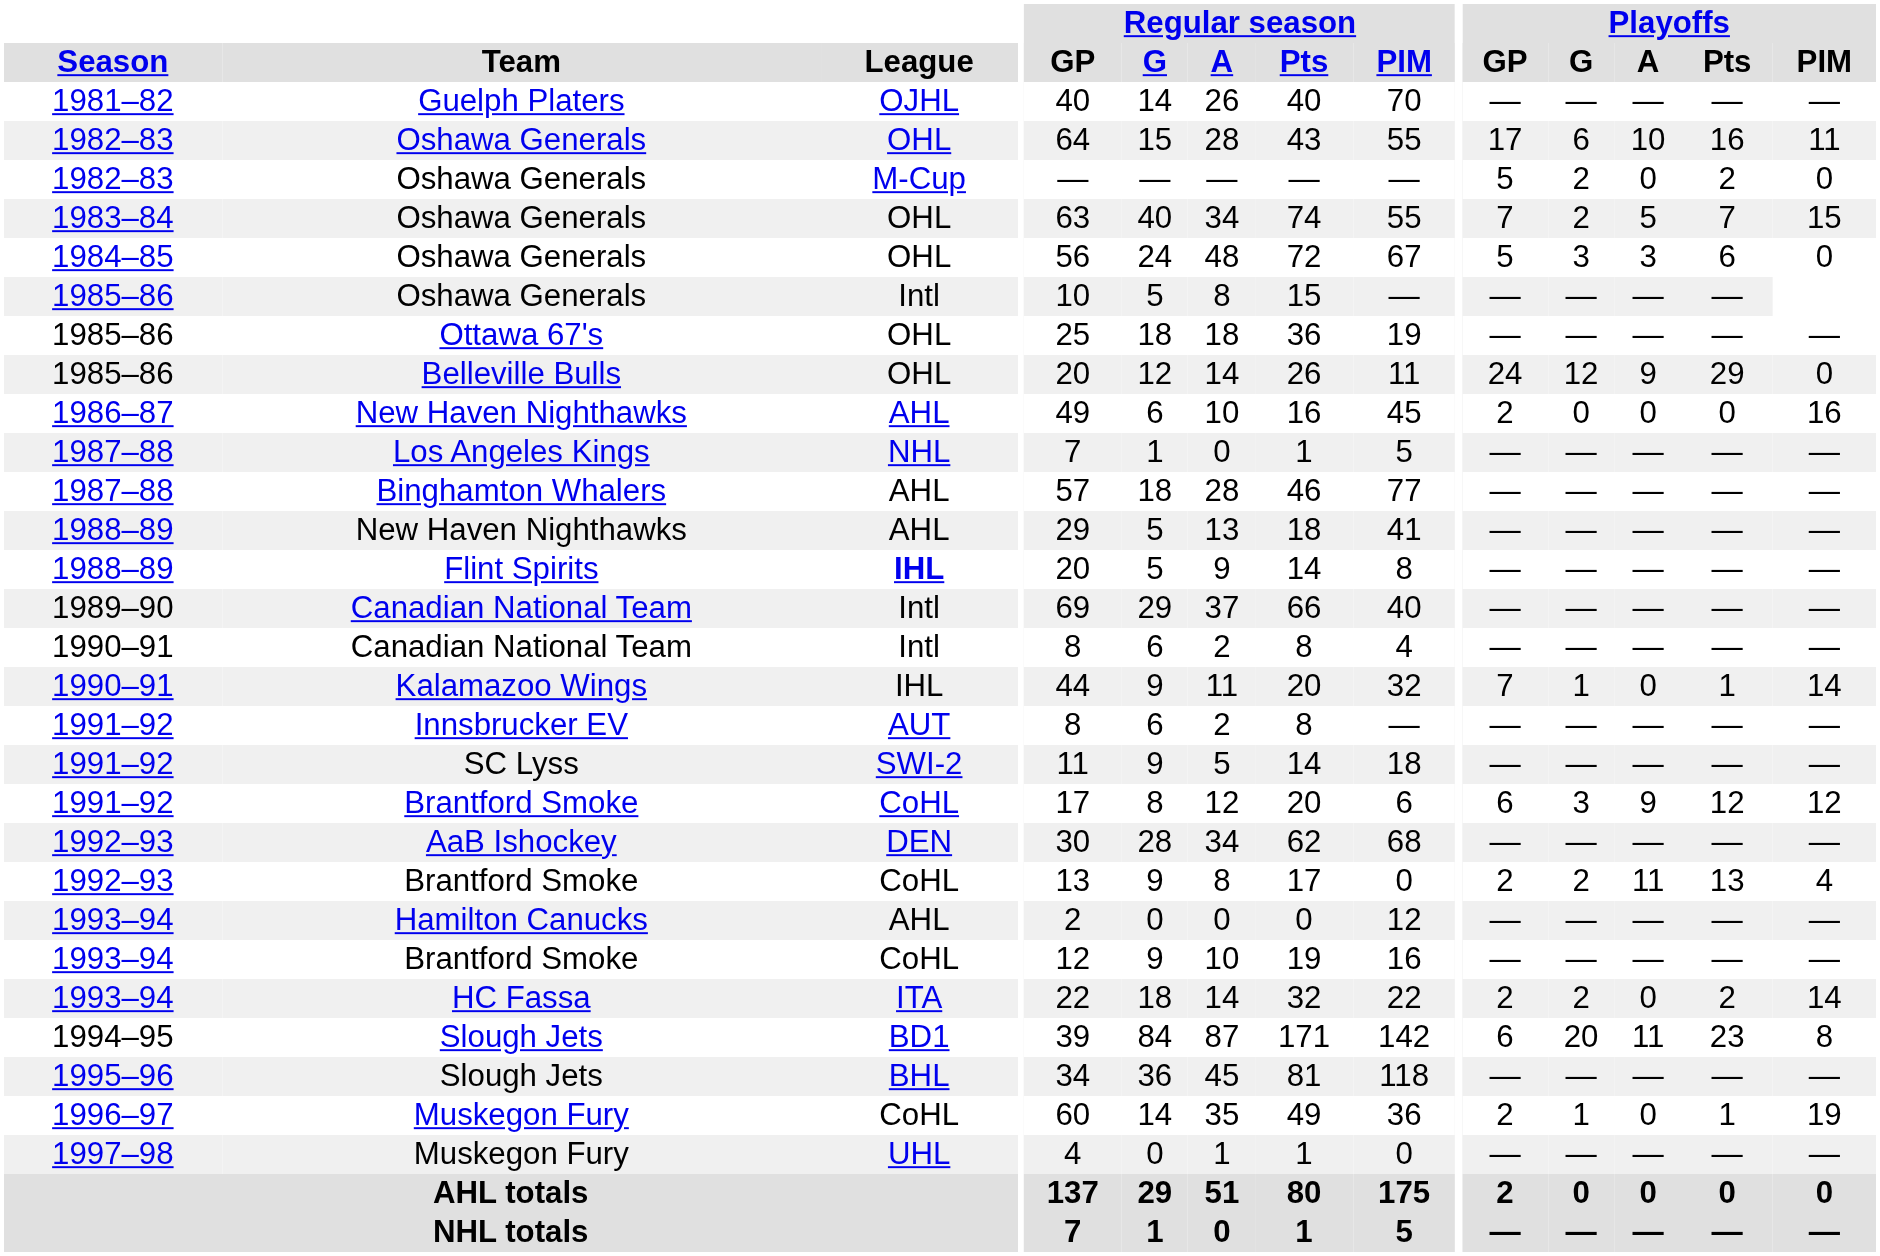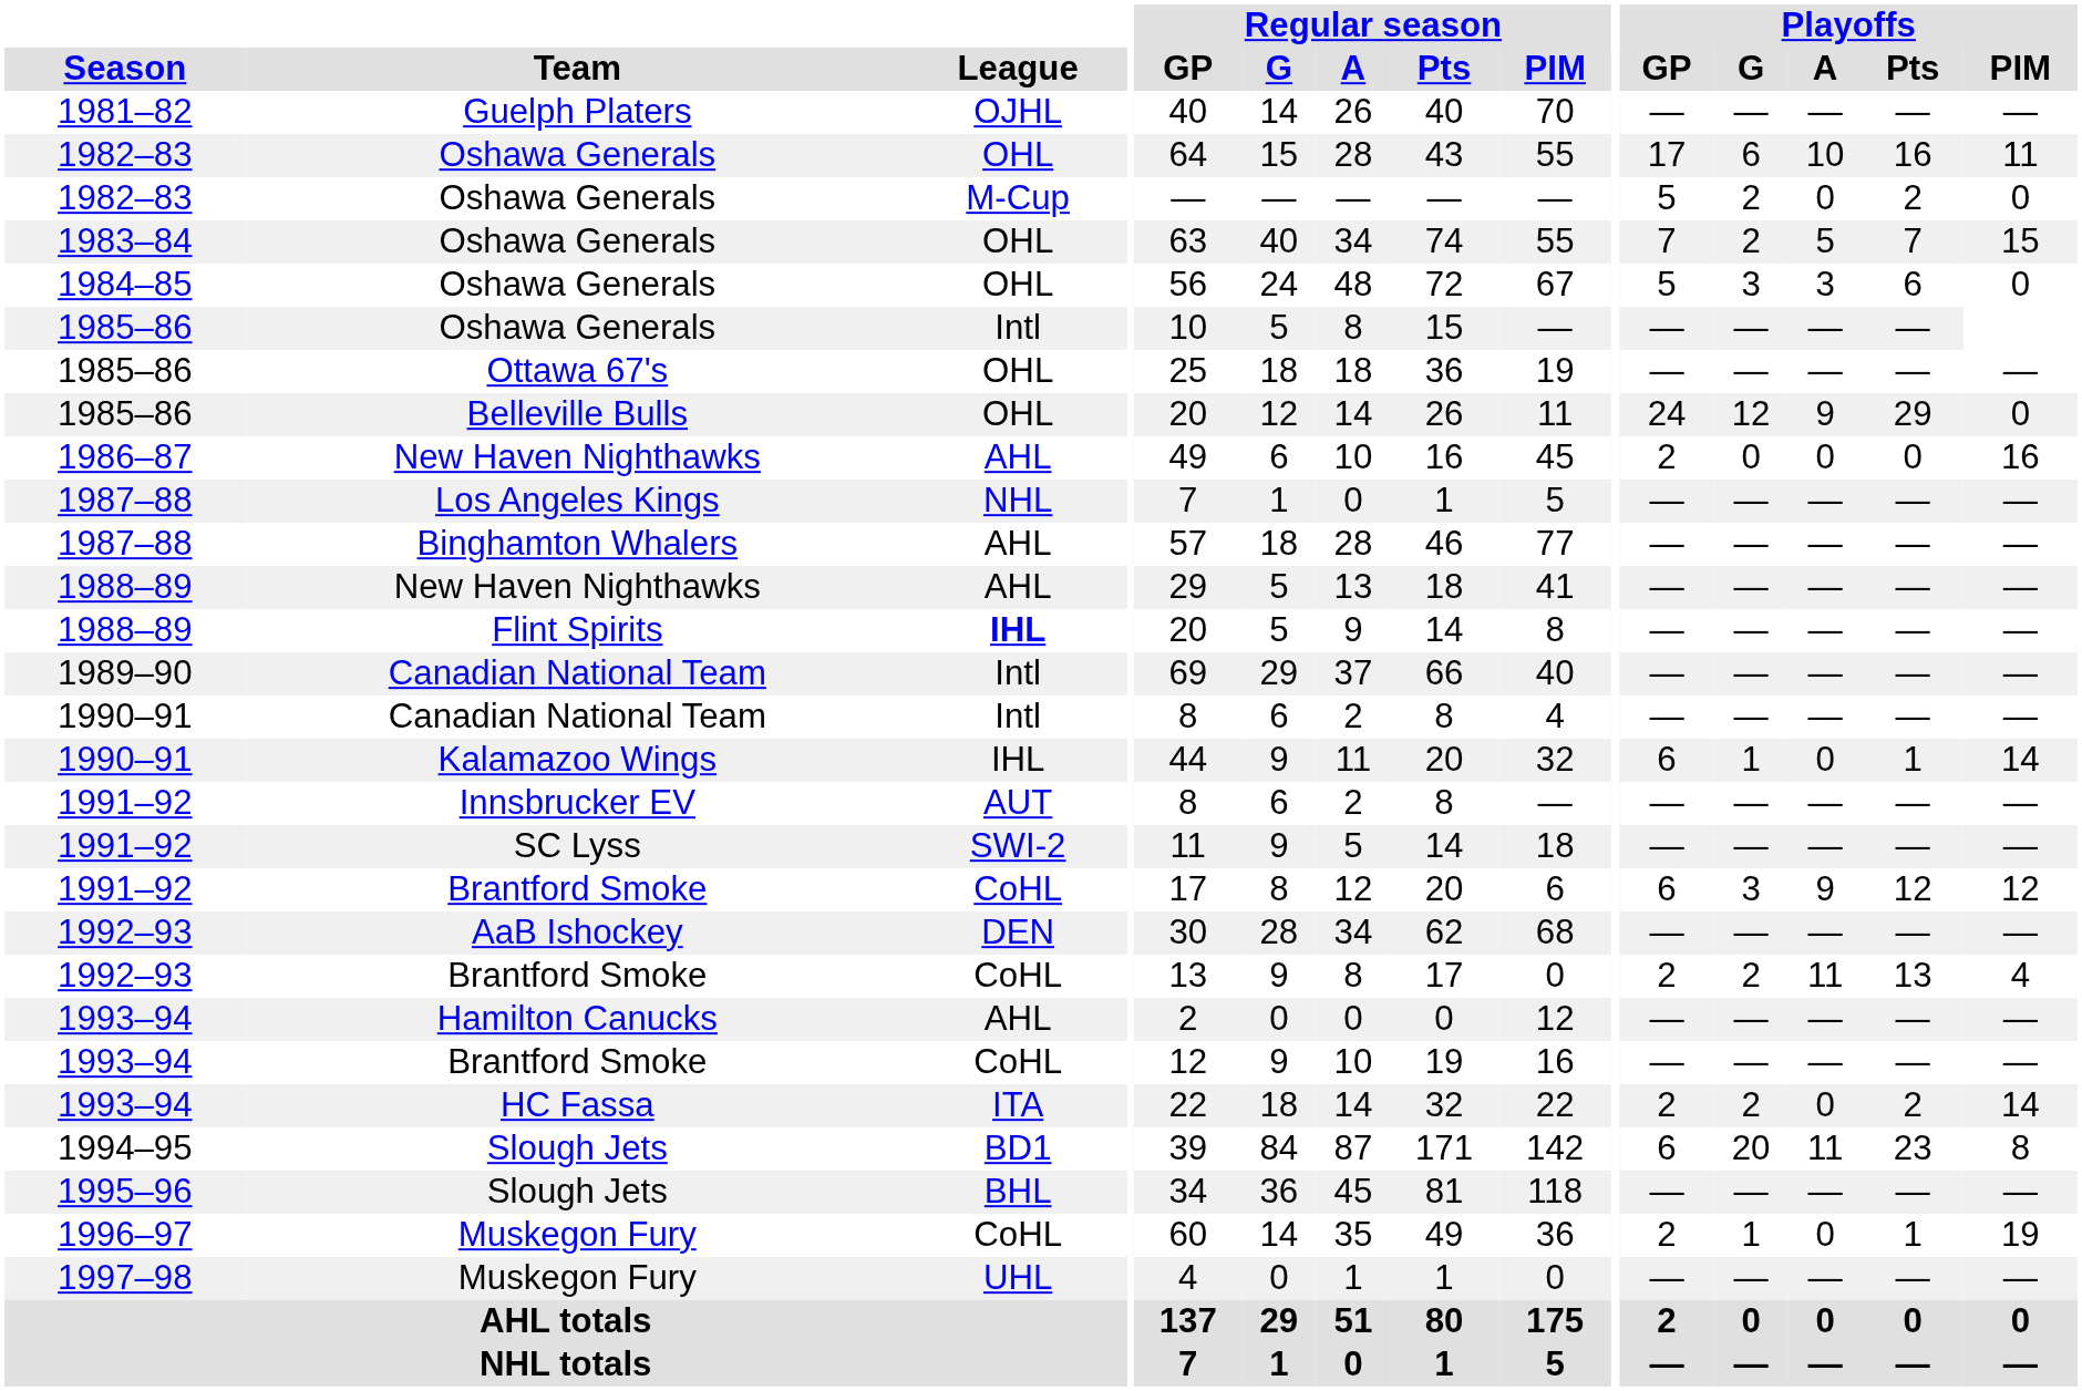 <table border="0" cellpadding="1" cellspacing="0" style="text-align:center; width:60em">
 <tr bgcolor="#e0e0e0">
 <th colspan="3" bgcolor="#ffffff"></th>
 <th rowspan="100" bgcolor="#ffffff"></th>
 <th colspan="5"><a href='#'>Regular season</a></th>
 <th rowspan="100" bgcolor="#ffffff"></th>
 <th colspan="5"><a href='#'>Playoffs</a></th>
 </tr>
 <tr bgcolor="#e0e0e0">
 <th><a href='#'>Season</a></th>
 <th>Team</th>
 <th>League</th>
 <th>GP</th>
 <th><a href='#'>G</a></th>
 <th><a href='#'>A</a></th>
 <th><a href='#'>Pts</a></th>
 <th><a href='#'>PIM</a></th>
 <th>GP</th>
 <th>G</th>
 <th>A</th>
 <th>Pts</th>
 <th>PIM</th>
 </tr>
 <tr>
 <td><a href='#'>1981–82</a></td>
 <td><a href='#'>Guelph Platers</a></td>
 <td><a href='#'>OJHL</a></td>
 <td>40</td>
 <td>14</td>
 <td>26</td>
 <td>40</td>
 <td>70</td>
 <td>—</td>
 <td>—</td>
 <td>—</td>
 <td>—</td>
 <td>—</td>
 </tr>
 <tr bgcolor="#f0f0f0">
 <td><a href='#'>1982–83</a></td>
 <td><a href='#'>Oshawa Generals</a></td>
 <td><a href='#'>OHL</a></td>
 <td>64</td>
 <td>15</td>
 <td>28</td>
 <td>43</td>
 <td>55</td>
 <td>17</td>
 <td>6</td>
 <td>10</td>
 <td>16</td>
 <td>11</td>
 </tr>
 <tr>
 <td><a href='#'>1982–83</a></td>
 <td>Oshawa Generals</td>
 <td><a href='#'>M-Cup</a></td>
 <td>—</td>
 <td>—</td>
 <td>—</td>
 <td>—</td>
 <td>—</td>
 <td>5</td>
 <td>2</td>
 <td>0</td>
 <td>2</td>
 <td>0</td>
 </tr>
 <tr bgcolor="#f0f0f0">
 <td><a href='#'>1983–84</a></td>
 <td>Oshawa Generals</td>
 <td>OHL</td>
 <td>63</td>
 <td>40</td>
 <td>34</td>
 <td>74</td>
 <td>55</td>
 <td>7</td>
 <td>2</td>
 <td>5</td>
 <td>7</td>
 <td>15</td>
 </tr>
 <tr>
 <td><a href='#'>1984–85</a></td>
 <td>Oshawa Generals</td>
 <td>OHL</td>
 <td>56</td>
 <td>24</td>
 <td>48</td>
 <td>72</td>
 <td>67</td>
 <td>5</td>
 <td>3</td>
 <td>3</td>
 <td>6</td>
 <td>0</td>
 </tr>
 <tr bgcolor="#f0f0f0">
 <td><a href='#'>1985–86</a></td>
 <td>Oshawa Generals</td>
 <td>Intl</td>
 <td>10</td>
 <td 3>5</td>
 <td>8</td>
 <td>15</td>
 <td>—</td>
 <td>—</td>
 <td>—</td>
 <td>—</td>
 <td>—</td>
 </tr>
 <tr>
 <td>1985–86</td>
 <td><a href='#'>Ottawa 67's</a></td>
 <td>OHL</td>
 <td>25</td>
 <td>18</td>
 <td>18</td>
 <td>36</td>
 <td>19</td>
 <td>—</td>
 <td>—</td>
 <td>—</td>
 <td>—</td>
 <td>—</td>
 </tr>
 <tr bgcolor="#f0f0f0">
 <td>1985–86</td>
 <td><a href='#'>Belleville Bulls</a></td>
 <td>OHL</td>
 <td>20</td>
 <td>12</td>
 <td>14</td>
 <td>26</td>
 <td>11</td>
 <td>24</td>
 <td>12</td>
 <td>9</td>
 <td>29</td>
 <td>0</td>
 </tr>
 <tr>
 <td><a href='#'>1986–87</a></td>
 <td><a href='#'>New Haven Nighthawks</a></td>
 <td><a href='#'>AHL</a></td>
 <td>49</td>
 <td>6</td>
 <td>10</td>
 <td>16</td>
 <td>45</td>
 <td>2</td>
 <td>0</td>
 <td>0</td>
 <td>0</td>
 <td>16</td>
 </tr>
 <tr bgcolor="#f0f0f0">
 <td><a href='#'>1987–88</a></td>
 <td><a href='#'>Los Angeles Kings</a></td>
 <td><a href='#'>NHL</a></td>
 <td>7</td>
 <td>1</td>
 <td>0</td>
 <td>1</td>
 <td>5</td>
 <td>—</td>
 <td>—</td>
 <td>—</td>
 <td>—</td>
 <td>—</td>
 </tr>
 <tr>
 <td><a href='#'>1987–88</a></td>
 <td><a href='#'>Binghamton Whalers</a></td>
 <td>AHL</td>
 <td>57</td>
 <td>18</td>
 <td>28</td>
 <td>46</td>
 <td>77</td>
 <td>—</td>
 <td>—</td>
 <td>—</td>
 <td>—</td>
 <td>—</td>
 </tr>
 <tr bgcolor="#f0f0f0">
 <td><a href='#'>1988–89</a></td>
 <td>New Haven Nighthawks</td>
 <td>AHL</td>
 <td>29</td>
 <td>5</td>
 <td>13</td>
 <td>18</td>
 <td>41</td>
 <td>—</td>
 <td>—</td>
 <td>—</td>
 <td>—</td>
 <td>—</td>
 </tr>
 <tr>
 <td><a href='#'>1988–89</a></td>
 <td><a href='#'>Flint Spirits</a></td>
 <td><strong><a href='#'>IHL</a></strong></td>
 <td>20</td>
 <td>5</td>
 <td>9</td>
 <td>14</td>
 <td>8</td>
 <td>—</td>
 <td>—</td>
 <td>—</td>
 <td>—</td>
 <td>—</td>
 </tr>
 <tr bgcolor="#f0f0f0">
 <td>1989–90</td>
 <td><a href='#'>Canadian National Team</a></td>
 <td>Intl</td>
 <td>69</td>
 <td>29</td>
 <td>37</td>
 <td>66</td>
 <td>40</td>
 <td>—</td>
 <td>—</td>
 <td>—</td>
 <td>—</td>
 <td>—</td>
 </tr>
 <tr>
 <td>1990–91</td>
 <td>Canadian National Team</td>
 <td>Intl</td>
 <td>8</td>
 <td>6</td>
 <td>2</td>
 <td>8</td>
 <td>4</td>
 <td>—</td>
 <td>—</td>
 <td>—</td>
 <td>—</td>
 <td>—</td>
 </tr>
 <tr bgcolor="#f0f0f0">
 <td><a href='#'>1990–91</a></td>
 <td><a href='#'>Kalamazoo Wings</a></td>
 <td>IHL</td>
 <td>44</td>
 <td>9</td>
 <td>11</td>
 <td>20</td>
 <td>32</td>
-<td>7</td>
+<td>6</td>
 <td>1</td>
 <td>0</td>
 <td>1</td>
 <td>14</td>
 </tr>
 <tr>
 <td><a href='#'>1991–92</a></td>
 <td><a href='#'>Innsbrucker EV</a></td>
 <td><a href='#'>AUT</a></td>
 <td>8</td>
 <td>6</td>
 <td>2</td>
 <td>8</td>
 <td>—</td>
 <td>—</td>
 <td>—</td>
 <td>—</td>
 <td>—</td>
 <td>—</td>
 </tr>
 <tr bgcolor="#f0f0f0">
 <td><a href='#'>1991–92</a></td>
 <td>SC Lyss</td>
 <td><a href='#'>SWI-2</a></td>
 <td>11</td>
 <td>9</td>
 <td>5</td>
 <td>14</td>
 <td>18</td>
 <td>—</td>
 <td>—</td>
 <td>—</td>
 <td>—</td>
 <td>—</td>
 </tr>
 <tr>
 <td><a href='#'>1991–92</a></td>
 <td><a href='#'>Brantford Smoke</a></td>
 <td><a href='#'>CoHL</a></td>
 <td>17</td>
 <td>8</td>
 <td>12</td>
 <td>20</td>
 <td>6</td>
 <td>6</td>
 <td>3</td>
 <td>9</td>
 <td>12</td>
 <td>12</td>
 </tr>
 <tr bgcolor="#f0f0f0">
 <td><a href='#'>1992–93</a></td>
 <td><a href='#'>AaB Ishockey</a></td>
 <td><a href='#'>DEN</a></td>
 <td>30</td>
 <td>28</td>
 <td>34</td>
 <td>62</td>
 <td>68</td>
 <td>—</td>
 <td>—</td>
 <td>—</td>
 <td>—</td>
 <td>—</td>
 </tr>
 <tr>
 <td><a href='#'>1992–93</a></td>
 <td>Brantford Smoke</td>
 <td>CoHL</td>
 <td>13</td>
 <td>9</td>
 <td>8</td>
 <td>17</td>
 <td>0</td>
 <td>2</td>
 <td>2</td>
 <td>11</td>
 <td>13</td>
 <td>4</td>
 </tr>
 <tr bgcolor="#f0f0f0">
 <td><a href='#'>1993–94</a></td>
 <td><a href='#'>Hamilton Canucks</a></td>
 <td>AHL</td>
 <td>2</td>
 <td>0</td>
 <td>0</td>
 <td>0</td>
 <td>12</td>
 <td>—</td>
 <td>—</td>
 <td>—</td>
 <td>—</td>
 <td>—</td>
 </tr>
 <tr>
 <td><a href='#'>1993–94</a></td>
 <td>Brantford Smoke</td>
 <td>CoHL</td>
 <td>12</td>
 <td>9</td>
 <td>10</td>
 <td>19</td>
 <td>16</td>
 <td>—</td>
 <td>—</td>
 <td>—</td>
 <td>—</td>
 <td>—</td>
 </tr>
 <tr bgcolor="#f0f0f0">
 <td><a href='#'>1993–94</a></td>
 <td><a href='#'>HC Fassa</a></td>
 <td><a href='#'>ITA</a></td>
 <td>22</td>
 <td>18</td>
 <td>14</td>
 <td>32</td>
 <td>22</td>
 <td>2</td>
 <td>2</td>
 <td>0</td>
 <td>2</td>
 <td>14</td>
 </tr>
 <tr>
 <td>1994–95</td>
 <td><a href='#'>Slough Jets</a></td>
 <td><a href='#'>BD1</a></td>
 <td>39</td>
 <td>84</td>
 <td>87</td>
 <td>171</td>
 <td>142</td>
 <td>6</td>
 <td>20</td>
 <td>11</td>
 <td>23</td>
 <td>8</td>
 </tr>
 <tr bgcolor="#f0f0f0">
 <td><a href='#'>1995–96</a></td>
 <td>Slough Jets</td>
 <td><a href='#'>BHL</a></td>
 <td>34</td>
 <td>36</td>
 <td>45</td>
 <td>81</td>
 <td>118</td>
 <td>—</td>
 <td>—</td>
 <td>—</td>
 <td>—</td>
 <td>—</td>
 </tr>
 <tr>
 <td><a href='#'>1996–97</a></td>
 <td><a href='#'>Muskegon Fury</a></td>
 <td>CoHL</td>
 <td>60</td>
 <td>14</td>
 <td>35</td>
 <td>49</td>
 <td>36</td>
 <td>2</td>
 <td>1</td>
 <td>0</td>
 <td>1</td>
 <td>19</td>
 </tr>
 <tr bgcolor="#f0f0f0">
 <td><a href='#'>1997–98</a></td>
 <td>Muskegon Fury</td>
 <td><a href='#'>UHL</a></td>
 <td>4</td>
 <td>0</td>
 <td>1</td>
 <td>1</td>
 <td>0</td>
 <td>—</td>
 <td>—</td>
 <td>—</td>
 <td>—</td>
 <td>—</td>
 </tr>
 <tr bgcolor="#e0e0e0">
 <th colspan="3">AHL totals</th>
 <th>137</th>
 <th>29</th>
 <th>51</th>
 <th>80</th>
 <th>175</th>
 <th>2</th>
 <th>0</th>
 <th>0</th>
 <th>0</th>
 <th>0</th>
 </tr>
 <tr bgcolor="#e0e0e0">
 <th colspan="3">NHL totals</th>
 <th>7</th>
 <th>1</th>
 <th>0</th>
 <th>1</th>
 <th>5</th>
 <th>—</th>
 <th>—</th>
 <th>—</th>
 <th>—</th>
 <th>—</th>
 </tr>
 </table>
